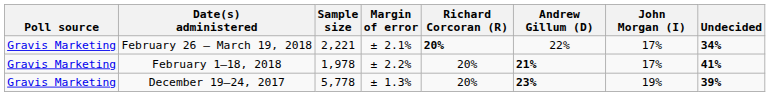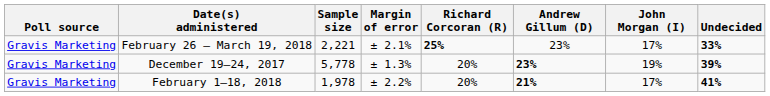 <table class="wikitable">
 <tr valign=bottom>
 <th>Poll source</th>
 <th>Date(s)<br>administered</th>
 <th>Sample<br>size</th>
 <th>Margin<br>of error</th>
 <th style="width:100px;">Richard<br>Corcoran (R)</th>
 <th style="width:100px;">Andrew<br>Gillum (D)</th>
 <th style="width:100px;">John<br>Morgan (I)</th>
 <th>Undecided</th>
 </tr>
 <tr>
 <td><a href='#'>Gravis Marketing</a></td>
 <td align=center>February 26 – March 19, 2018</td>
 <td align=center>2,221</td>
 <td align=center>± 2.1%</td>
-<td><strong>20%</strong></td>
-<td align=center>22%</td>
+<td><strong>25%</strong></td>
+<td align=center>23%</td>
 <td align=center>17%</td>
-<td><strong>34%</strong></td>
+<td><strong>33%</strong></td>
+</tr>
+<tr>
+<td><a href='#'>Gravis Marketing</a></td>
+<td align=center>December 19–24, 2017</td>
+<td align=center>5,778</td>
+<td align=center>± 1.3%</td>
+<td align=center>20%</td>
+<td><strong>23%</strong></td>
+<td align=center>19%</td>
+<td><strong>39%</strong></td>
 </tr>
 <tr>
 <td><a href='#'>Gravis Marketing</a></td>
 <td align=center>February 1–18, 2018</td>
 <td align=center>1,978</td>
 <td align=center>± 2.2%</td>
 <td align=center>20%</td>
 <td><strong>21%</strong></td>
 <td align=center>17%</td>
 <td><strong>41%</strong></td>
 </tr>
-<tr>
-<td><a href='#'>Gravis Marketing</a></td>
-<td align=center>December 19–24, 2017</td>
-<td align=center>5,778</td>
-<td align=center>± 1.3%</td>
-<td align=center>20%</td>
-<td><strong>23%</strong></td>
-<td align=center>19%</td>
-<td><strong>39%</strong></td>
-</tr>
 </table>
